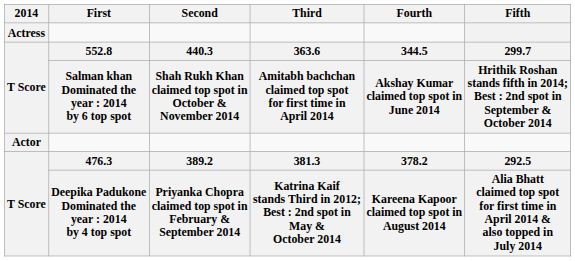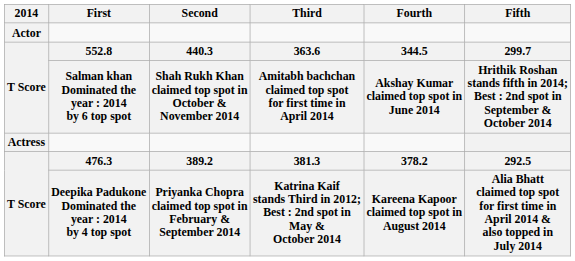 <table class="wikitable sortable">
 <tr>
 <th>2014</th>
 <th>First</th>
 <th>Second</th>
 <th>Third</th>
 <th>Fourth</th>
 <th>Fifth</th>
 </tr>
 <tr>
-<th>Actress</th>
+<th>Actor</th>
 <td></td>
 <td></td>
 <td></td>
 <td></td>
-<th></th>
+<td></td>
 </tr>
 <tr>
 <th rowspan="2">T Score</th>
 <th>552.8</th>
 <th>440.3</th>
 <th>363.6</th>
 <th>344.5</th>
 <th>299.7</th>
 </tr>
 <tr>
 <th>Salman khan<br>Dominated the<br>year : 2014<br>by 6 top spot</th>
 <th>Shah Rukh Khan<br>claimed top spot in<br>October &<br>November 2014</th>
 <th>Amitabh bachchan<br>claimed top spot<br>for first time in<br>April 2014</th>
 <th>Akshay Kumar<br>claimed top spot in<br>June 2014</th>
 <th>Hrithik Roshan<br>stands fifth in 2014;<br>Best : 2nd spot in<br>September &<br>October 2014</th>
 </tr>
 <tr>
-<th>Actor</th>
+<th>Actress</th>
 <td></td>
 <td></td>
 <td></td>
 <td></td>
-<td></td>
+<th></th>
 </tr>
 <tr>
 <th rowspan="2">T Score</th>
 <th>476.3</th>
 <th>389.2</th>
 <th>381.3</th>
 <th>378.2</th>
 <th>292.5</th>
 </tr>
 <tr>
 <th>Deepika Padukone<br>Dominated the<br>year : 2014<br>by 4 top spot</th>
 <th>Priyanka Chopra<br>claimed top spot in<br>February &<br>September 2014</th>
 <th>Katrina Kaif<br>stands Third in 2012;<br>Best : 2nd spot in<br>May &<br>October 2014</th>
 <th>Kareena Kapoor<br>claimed top spot in<br>August 2014</th>
 <th>Alia Bhatt<br>claimed top spot<br>for first time in<br>April 2014 &<br>also topped in<br>July 2014</th>
 </tr>
 </table>
